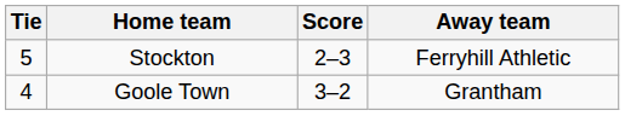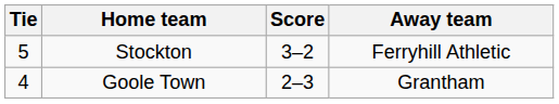 <table class="wikitable" style="text-align:center;">
 <tr>
 <th width=20>Tie</th>
 <th width=175>Home team</th>
 <th width=20>Score</th>
 <th width=175>Away team</th>
 </tr>
 <tr>
 <td>5</td>
 <td>Stockton</td>
-<td>2–3</td>
+<td>3–2</td>
 <td>Ferryhill Athletic</td>
 </tr>
 <tr>
 <td>4</td>
 <td>Goole Town</td>
-<td>3–2</td>
+<td>2–3</td>
 <td>Grantham</td>
 </tr>
 </table>
